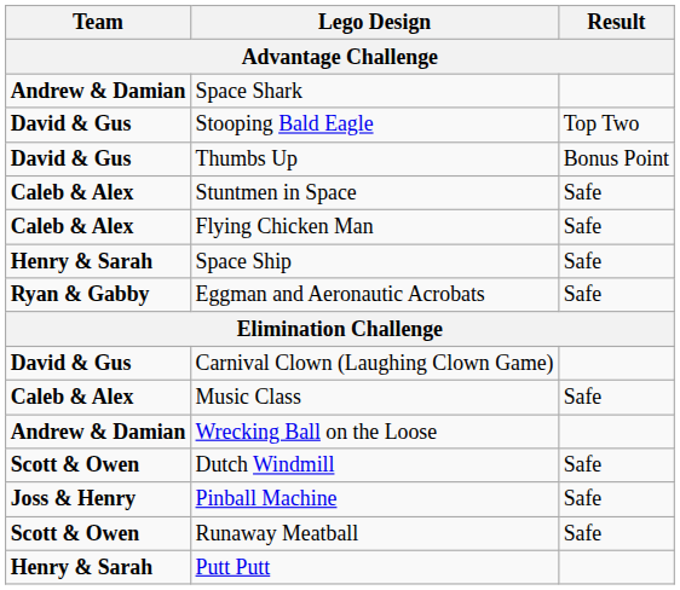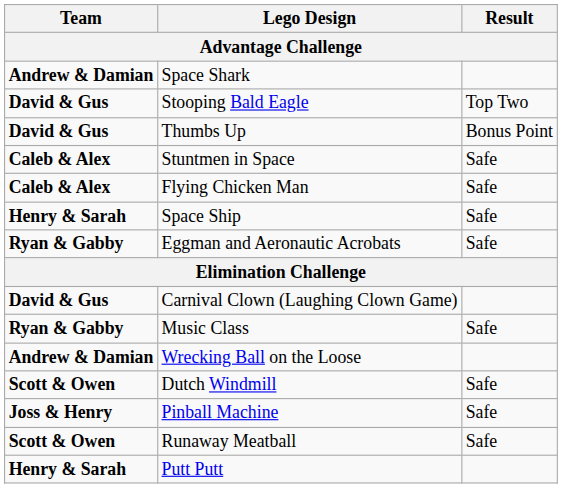 <table class="wikitable plainrowheaders">
 <tr>
 <th scope="col">Team</th>
 <th scope="col">Lego Design</th>
 <th>Result</th>
 </tr>
 <tr>
 <th colspan="3">Advantage Challenge</th>
 </tr>
 <tr>
 <td><strong>Andrew & Damian</strong></td>
 <td>Space Shark</td>
 <td></td>
 </tr>
 <tr>
 <td><strong>David & Gus</strong></td>
 <td>Stooping <a href='#'>Bald Eagle</a></td>
 <td>Top Two</td>
 </tr>
 <tr>
 <td><strong>David & Gus</strong></td>
 <td>Thumbs Up</td>
 <td>Bonus Point</td>
 </tr>
 <tr>
 <td><strong>Caleb & Alex</strong></td>
 <td>Stuntmen in Space</td>
 <td>Safe</td>
 </tr>
 <tr>
 <td><strong>Caleb & Alex</strong></td>
 <td>Flying Chicken Man</td>
 <td>Safe</td>
 </tr>
 <tr>
 <td><strong>Henry & Sarah</strong></td>
 <td>Space Ship</td>
 <td>Safe</td>
 </tr>
 <tr>
 <td><strong>Ryan & Gabby</strong></td>
 <td>Eggman and Aeronautic Acrobats</td>
 <td>Safe</td>
 </tr>
 <tr>
 <th colspan="3">Elimination Challenge</th>
 </tr>
 <tr>
 <td><strong>David & Gus</strong></td>
 <td>Carnival Clown (Laughing Clown Game)</td>
 <td></td>
 </tr>
 <tr>
-<td><strong>Caleb & Alex</strong></td>
+<td><strong>Ryan & Gabby</strong></td>
 <td>Music Class</td>
 <td>Safe</td>
 </tr>
 <tr>
 <td><strong>Andrew & Damian</strong></td>
 <td><a href='#'>Wrecking Ball</a> on the Loose</td>
 <td></td>
 </tr>
 <tr>
 <td><strong>Scott & Owen</strong></td>
 <td>Dutch <a href='#'>Windmill</a></td>
 <td>Safe</td>
 </tr>
 <tr>
 <td><strong>Joss & Henry</strong></td>
 <td><a href='#'>Pinball Machine</a></td>
 <td>Safe</td>
 </tr>
 <tr>
 <td><strong>Scott & Owen</strong></td>
 <td>Runaway Meatball</td>
 <td>Safe</td>
 </tr>
 <tr>
 <td><strong>Henry & Sarah</strong></td>
 <td><a href='#'>Putt Putt</a></td>
 <td></td>
 </tr>
 </table>
